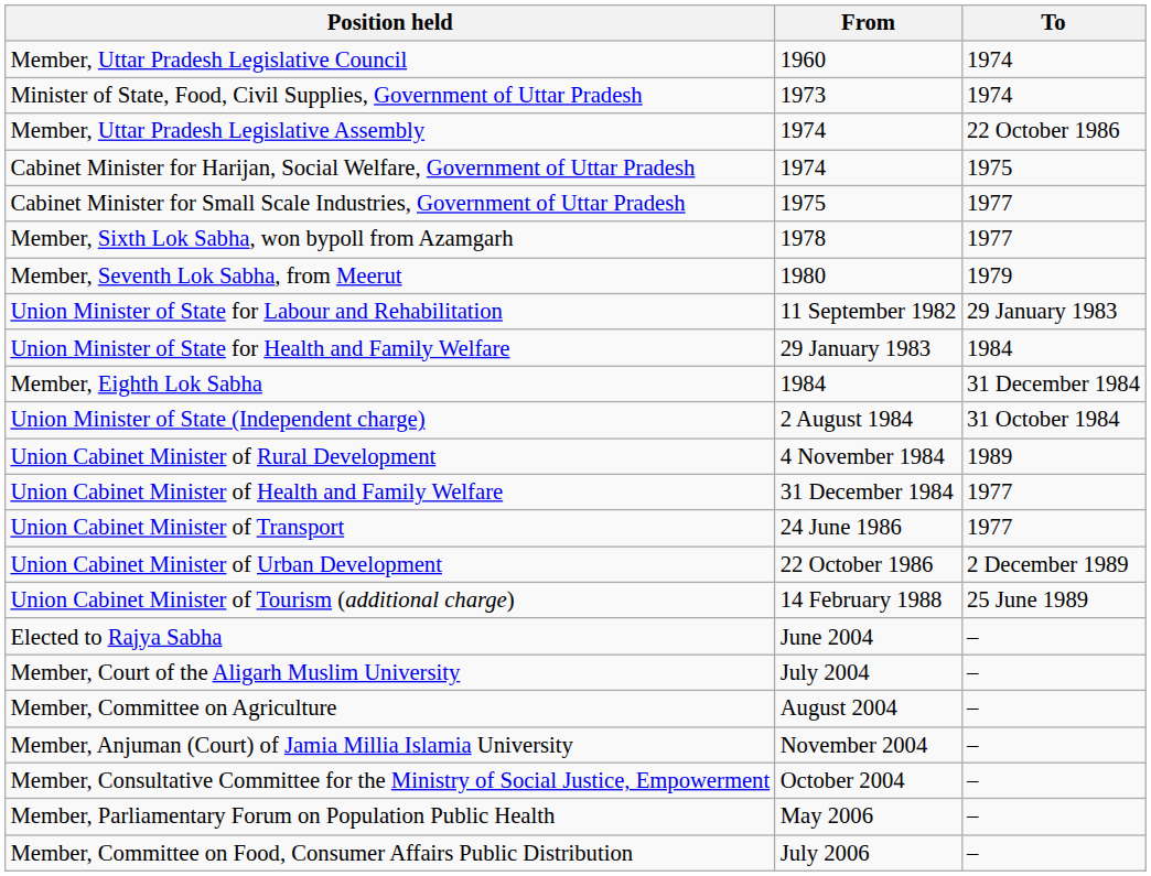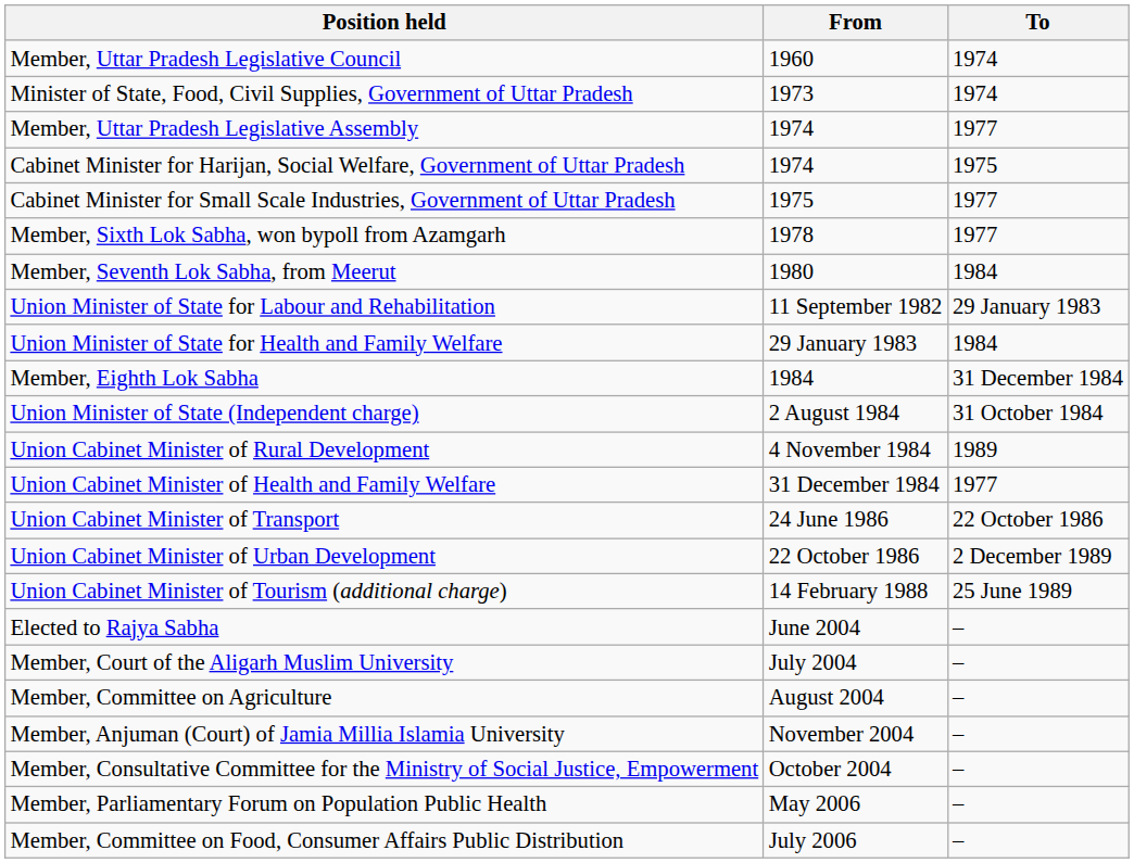 <table class="wikitable" border="1">
 <tr>
 <th>Position held</th>
 <th>From</th>
 <th>To</th>
 </tr>
 <tr>
 <td>Member, <a href='#'>Uttar Pradesh Legislative Council</a></td>
 <td>1960</td>
 <td>1974</td>
 </tr>
 <tr>
 <td>Minister of State, Food, Civil Supplies, <a href='#'>Government of Uttar Pradesh</a></td>
 <td>1973</td>
 <td>1974</td>
 </tr>
 <tr>
 <td>Member, <a href='#'>Uttar Pradesh Legislative Assembly</a></td>
 <td>1974</td>
-<td>22 October 1986</td>
+<td>1977</td>
 </tr>
 <tr>
 <td>Cabinet Minister for Harijan, Social Welfare, <a href='#'>Government of Uttar Pradesh</a></td>
 <td>1974</td>
 <td>1975</td>
 </tr>
 <tr>
 <td>Cabinet Minister for Small Scale Industries, <a href='#'>Government of Uttar Pradesh</a></td>
 <td>1975</td>
 <td>1977</td>
 </tr>
 <tr>
 <td>Member, <a href='#'>Sixth Lok Sabha</a>, won bypoll from Azamgarh</td>
 <td>1978</td>
 <td>1977</td>
 </tr>
 <tr>
 <td>Member, <a href='#'>Seventh Lok Sabha</a>, from <a href='#'>Meerut</a></td>
 <td>1980</td>
-<td>1979</td>
+<td>1984</td>
 </tr>
 <tr>
 <td><a href='#'>Union Minister of State</a> for <a href='#'>Labour and Rehabilitation</a></td>
 <td>11 September 1982</td>
 <td>29 January 1983</td>
 </tr>
 <tr>
 <td><a href='#'>Union Minister of State</a> for <a href='#'>Health and Family Welfare</a></td>
 <td>29 January 1983</td>
 <td>1984</td>
 </tr>
 <tr>
 <td>Member, <a href='#'>Eighth Lok Sabha</a></td>
 <td>1984</td>
 <td>31 December 1984</td>
 </tr>
 <tr>
 <td><a href='#'>Union Minister of State (Independent charge)</a></td>
 <td>2 August 1984</td>
 <td>31 October 1984</td>
 </tr>
 <tr>
 <td><a href='#'>Union Cabinet Minister</a> of <a href='#'>Rural Development</a></td>
 <td>4 November 1984</td>
 <td>1989</td>
 </tr>
 <tr>
 <td><a href='#'>Union Cabinet Minister</a> of <a href='#'>Health and Family Welfare</a></td>
 <td>31 December 1984</td>
 <td>1977</td>
 </tr>
 <tr>
 <td><a href='#'>Union Cabinet Minister</a> of <a href='#'>Transport</a></td>
 <td>24 June 1986</td>
-<td>1977</td>
+<td>22 October 1986</td>
 </tr>
 <tr>
 <td><a href='#'>Union Cabinet Minister</a> of <a href='#'>Urban Development</a></td>
 <td>22 October 1986</td>
 <td>2 December 1989</td>
 </tr>
 <tr>
 <td><a href='#'>Union Cabinet Minister</a> of <a href='#'>Tourism</a> (<em>additional charge</em>)</td>
 <td>14 February 1988</td>
 <td>25 June 1989</td>
 </tr>
 <tr>
 <td>Elected to <a href='#'>Rajya Sabha</a></td>
 <td>June 2004</td>
 <td>–</td>
 </tr>
 <tr>
 <td>Member, Court of the <a href='#'>Aligarh Muslim University</a></td>
 <td>July 2004</td>
 <td>–</td>
 </tr>
 <tr>
 <td>Member, Committee on Agriculture</td>
 <td>August 2004</td>
 <td>–</td>
 </tr>
 <tr>
 <td>Member, Anjuman (Court) of <a href='#'>Jamia Millia Islamia</a> University</td>
 <td>November 2004</td>
 <td>–</td>
 </tr>
 <tr>
 <td>Member, Consultative Committee for the <a href='#'>Ministry of Social Justice, Empowerment</a></td>
 <td>October 2004</td>
 <td>–</td>
 </tr>
 <tr>
 <td>Member, Parliamentary Forum on Population  Public Health</td>
 <td>May 2006</td>
 <td>–</td>
 </tr>
 <tr>
 <td>Member, Committee on Food, Consumer Affairs  Public Distribution</td>
 <td>July 2006</td>
 <td>–</td>
 </tr>
 </table>
